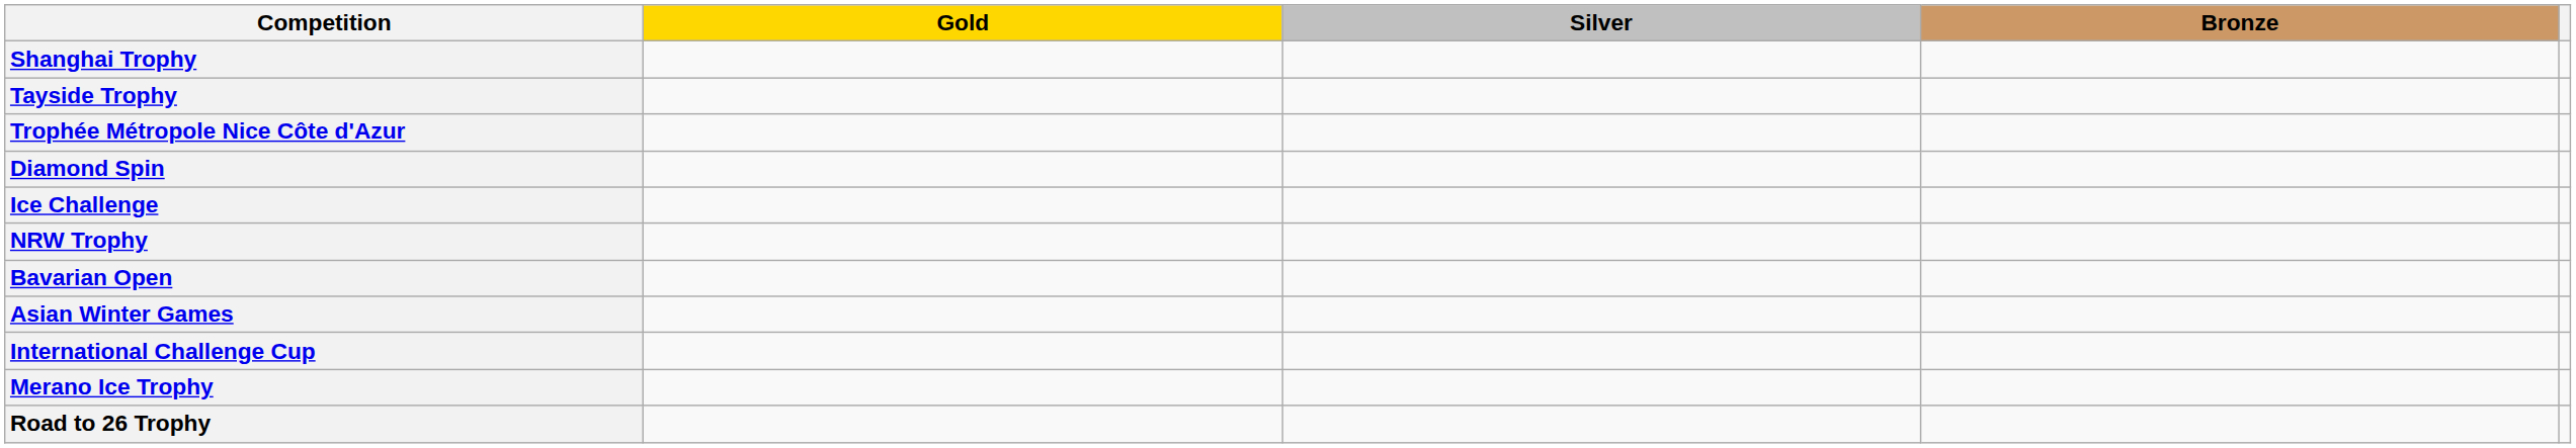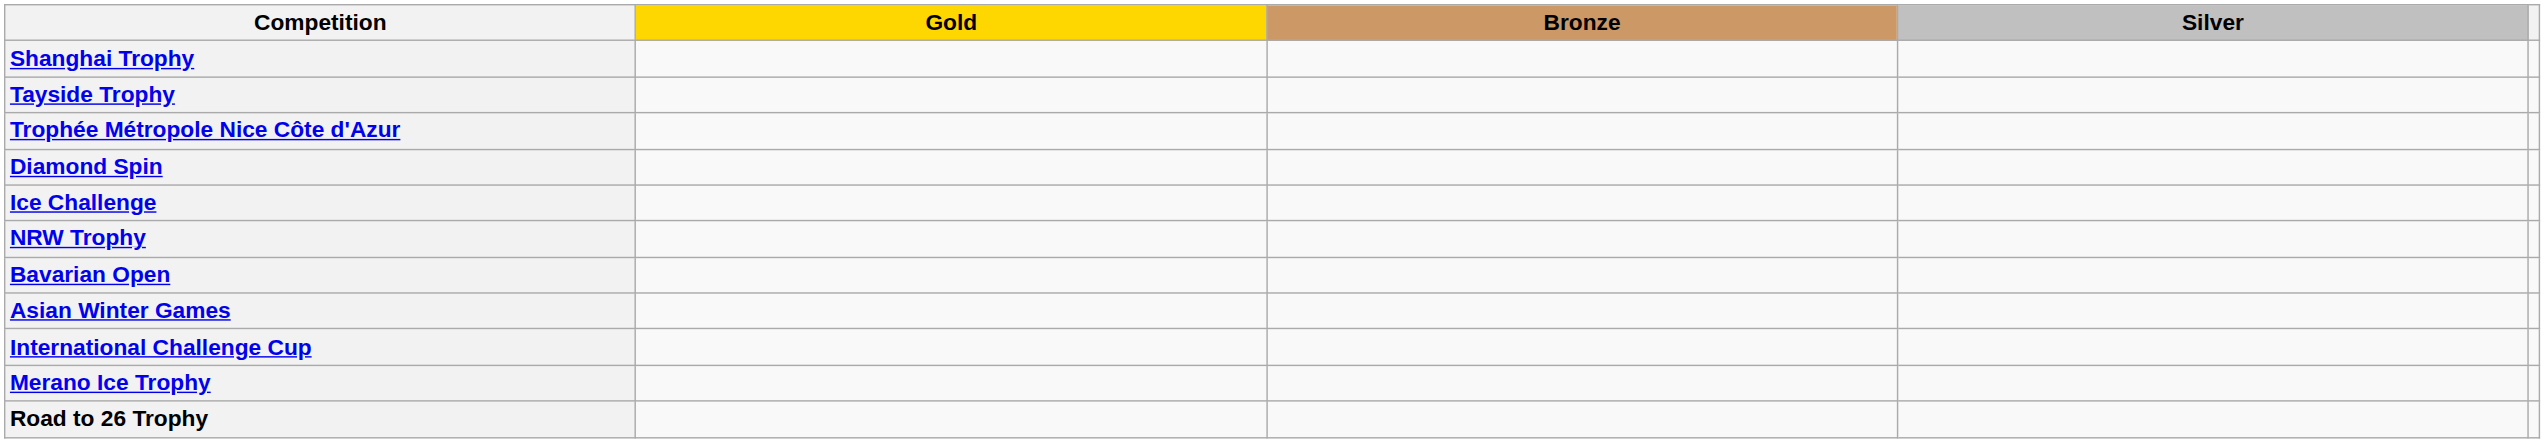 <table class="wikitable unsortable" style="text-align:left; width:90%">
 <tr>
 <th scope="col" style="text-align:center; width:25%">Competition</th>
 <td scope="col" style="text-align:center; width:25%; background:gold"><strong>Gold</strong></td>
+<td cope="col" style="text-align:center; width:25%; background:#c96"><strong>Bronze</strong></td>
 <td scope="col" style="text-align:center; width:25%; background:silver"><strong>Silver</strong></td>
-<td cope="col" style="text-align:center; width:25%; background:#c96"><strong>Bronze</strong></td>
 <th scope="col" style="text-align:center"></th>
 </tr>
 <tr>
 <th scope="row" style="text-align:left"> <a href='#'>Shanghai Trophy</a></th>
 <td></td>
 <td></td>
 <td></td>
 <td></td>
 </tr>
 <tr>
 <th scope="row" style="text-align:left"> <a href='#'>Tayside Trophy</a></th>
 <td></td>
 <td></td>
 <td></td>
 <td></td>
 </tr>
 <tr>
 <th scope="row" style="text-align:left"> <a href='#'>Trophée Métropole Nice Côte d'Azur</a></th>
 <td></td>
 <td></td>
 <td></td>
 <td></td>
 </tr>
 <tr>
 <th scope="row" style="text-align:left"> <a href='#'>Diamond Spin</a></th>
 <td></td>
 <td></td>
 <td></td>
 <td></td>
 </tr>
 <tr>
 <th scope="row" style="text-align:left"> <a href='#'>Ice Challenge</a></th>
 <td></td>
 <td></td>
 <td></td>
 <td></td>
 </tr>
 <tr>
 <th scope="row" style="text-align:left"> <a href='#'>NRW Trophy</a></th>
 <td></td>
 <td></td>
 <td></td>
 <td></td>
 </tr>
 <tr>
 <th scope="row" style="text-align:left"> <a href='#'>Bavarian Open</a></th>
 <td></td>
 <td></td>
 <td></td>
 <td></td>
 </tr>
 <tr>
 <th scope="row" style="text-align:left"> <a href='#'>Asian Winter Games</a></th>
 <td></td>
 <td></td>
 <td></td>
 <td></td>
 </tr>
 <tr>
 <th scope="row" style="text-align:left"> <a href='#'>International Challenge Cup</a></th>
 <td></td>
 <td></td>
 <td></td>
 <td></td>
 </tr>
 <tr>
 <th scope="row" style="text-align:left"> <a href='#'>Merano Ice Trophy</a></th>
 <td></td>
 <td></td>
 <td></td>
 <td></td>
 </tr>
 <tr>
 <th scope="row" style="text-align:left"> Road to 26 Trophy</th>
 <td></td>
 <td></td>
 <td></td>
 <td></td>
 </tr>
 </table>
